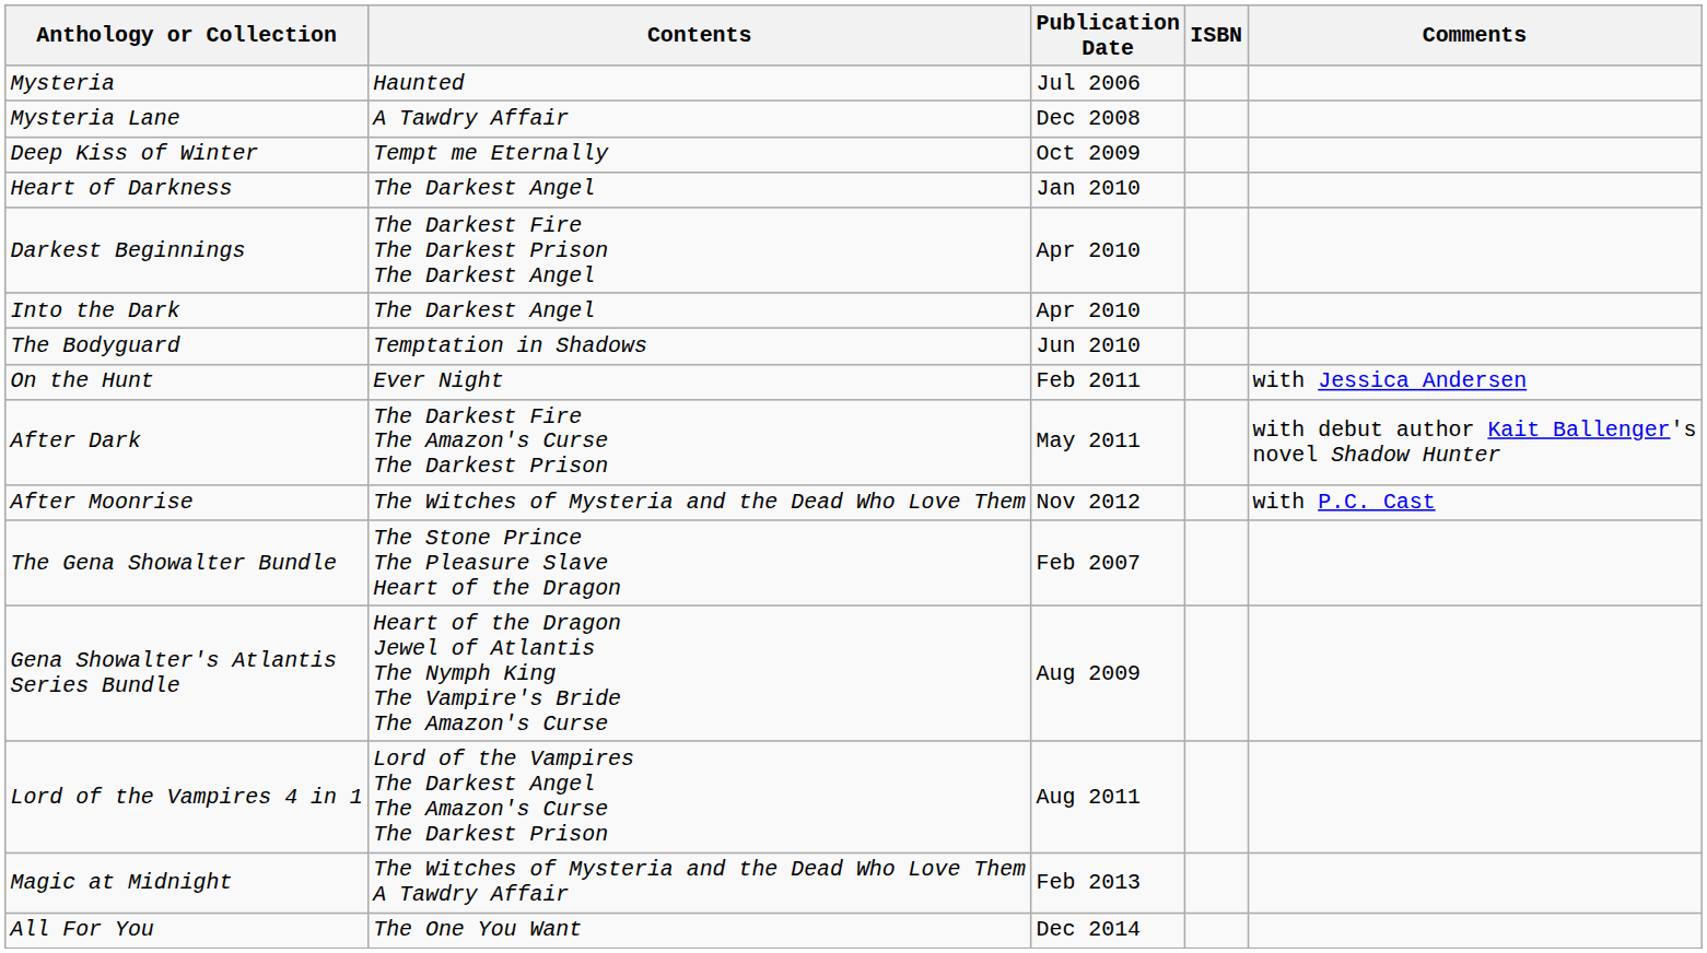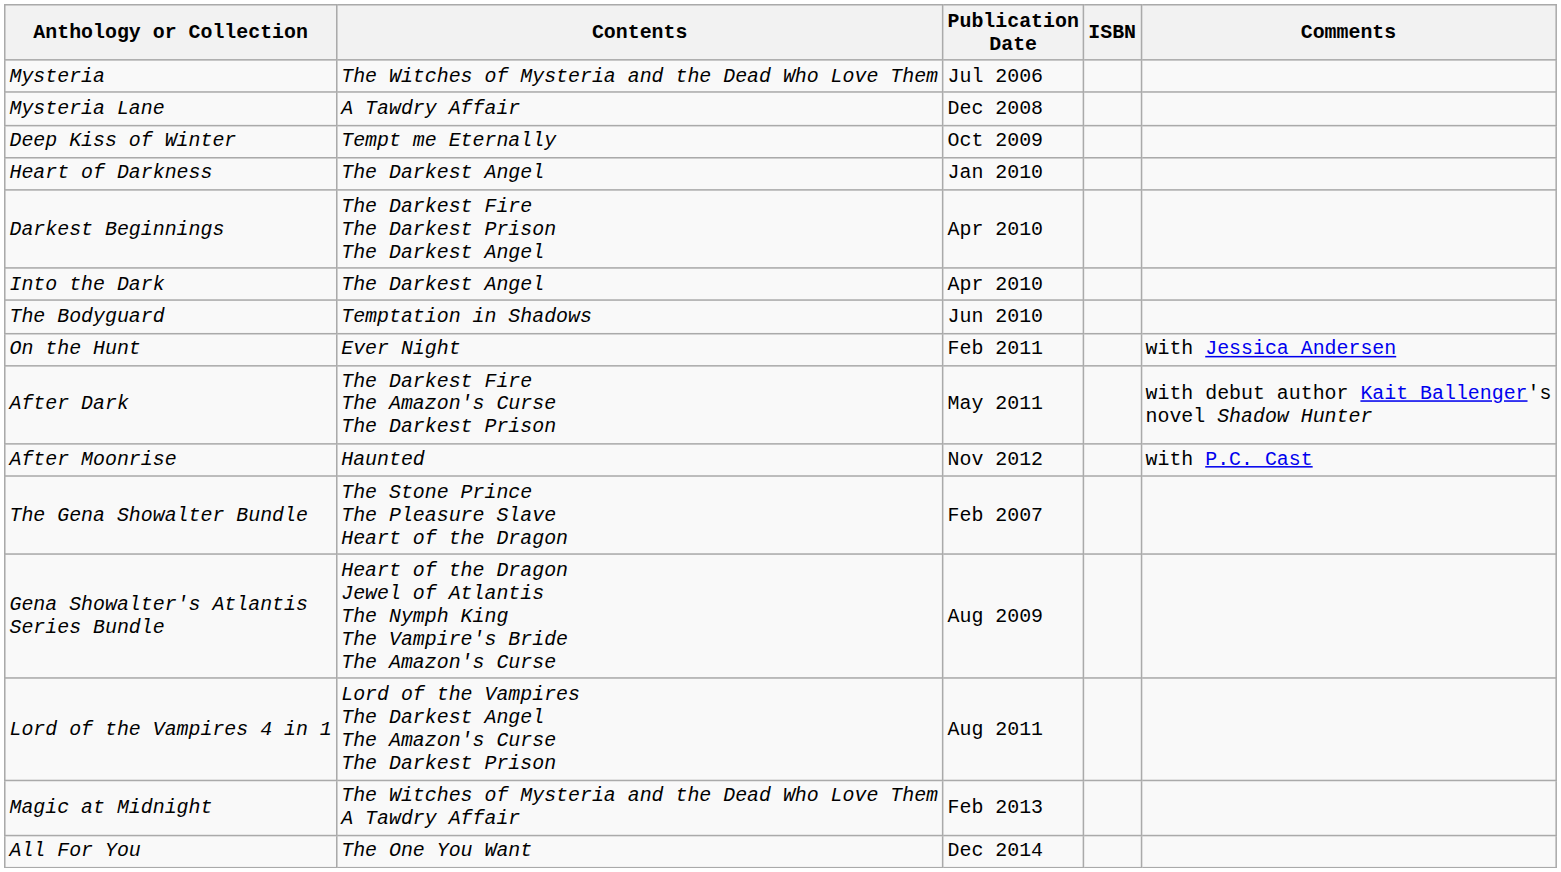 <table class="wikitable">
 <tr>
 <th>Anthology or Collection</th>
 <th>Contents</th>
 <th>Publication<br>Date</th>
 <th>ISBN</th>
 <th>Comments</th>
 </tr>
 <tr>
 <td><em>Mysteria</em></td>
-<td><em>Haunted</em></td>
+<td><em>The Witches of Mysteria and the Dead Who Love Them</em></td>
 <td>Jul 2006</td>
 <td></td>
 <td></td>
 </tr>
 <tr>
 <td><em>Mysteria Lane</em></td>
 <td><em>A Tawdry Affair</em></td>
 <td>Dec 2008</td>
 <td></td>
 <td></td>
 </tr>
 <tr>
 <td><em>Deep Kiss of Winter</em></td>
 <td><em>Tempt me Eternally</em></td>
 <td>Oct 2009</td>
 <td></td>
 <td></td>
 </tr>
 <tr>
 <td><em>Heart of Darkness</em></td>
 <td><em>The Darkest Angel</em></td>
 <td>Jan 2010</td>
 <td></td>
 <td></td>
 </tr>
 <tr>
 <td><em>Darkest Beginnings</em></td>
 <td><em>The Darkest Fire</em><br><em>The Darkest Prison</em><br><em>The Darkest Angel</em></td>
 <td>Apr 2010</td>
 <td></td>
 <td></td>
 </tr>
 <tr>
 <td><em>Into the Dark</em></td>
 <td><em>The Darkest Angel</em></td>
 <td>Apr 2010</td>
 <td></td>
 <td></td>
 </tr>
 <tr>
 <td><em>The Bodyguard</em></td>
 <td><em>Temptation in Shadows</em></td>
 <td>Jun 2010</td>
 <td></td>
 <td></td>
 </tr>
 <tr>
 <td><em>On the Hunt</em></td>
 <td><em>Ever Night</em></td>
 <td>Feb 2011</td>
 <td></td>
 <td>with <a href='#'>Jessica Andersen</a></td>
 </tr>
 <tr>
 <td><em>After Dark</em></td>
 <td><em>The Darkest Fire</em><br><em>The Amazon's Curse</em><br><em>The Darkest Prison</em></td>
 <td>May 2011</td>
 <td></td>
 <td>with debut author <a href='#'>Kait Ballenger</a>'s<br>novel <em>Shadow Hunter</em></td>
 </tr>
 <tr>
 <td><em>After Moonrise</em></td>
-<td><em>The Witches of Mysteria and the Dead Who Love Them</em></td>
+<td><em>Haunted</em></td>
 <td>Nov 2012</td>
 <td></td>
 <td>with <a href='#'>P.C. Cast</a></td>
 </tr>
 <tr>
 <td><em>The Gena Showalter Bundle</em></td>
 <td><em>The Stone Prince</em><br><em>The Pleasure Slave</em><br><em>Heart of the Dragon</em></td>
 <td>Feb 2007</td>
 <td></td>
 <td></td>
 </tr>
 <tr>
 <td><em>Gena Showalter's Atlantis</em><br><em>Series Bundle</em></td>
 <td><em>Heart of the Dragon</em><br><em>Jewel of Atlantis</em><br><em>The Nymph King</em><br><em>The Vampire's Bride</em><br><em>The Amazon's Curse</em></td>
 <td>Aug 2009</td>
 <td></td>
 <td></td>
 </tr>
 <tr>
 <td><em>Lord of the Vampires 4 in 1</em></td>
 <td><em>Lord of the Vampires</em><br><em>The Darkest Angel</em><br><em>The Amazon's Curse</em><br><em>The Darkest Prison</em></td>
 <td>Aug 2011</td>
 <td></td>
 <td></td>
 </tr>
 <tr>
 <td><em>Magic at Midnight</em></td>
 <td><em>The Witches of Mysteria and the Dead Who Love Them</em><br><em>A Tawdry Affair</em></td>
 <td>Feb 2013</td>
 <td></td>
 <td></td>
 </tr>
 <tr>
 <td><em>All For You</em></td>
 <td><em>The One You Want</em></td>
 <td>Dec 2014</td>
 <td></td>
 <td></td>
 </tr>
 </table>
